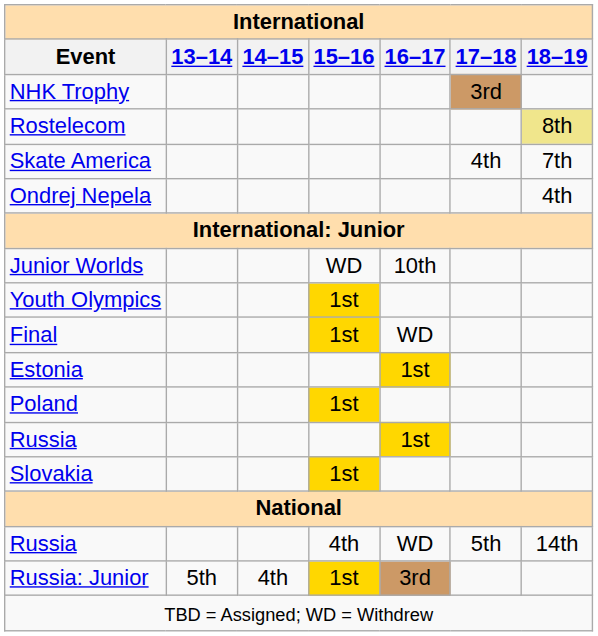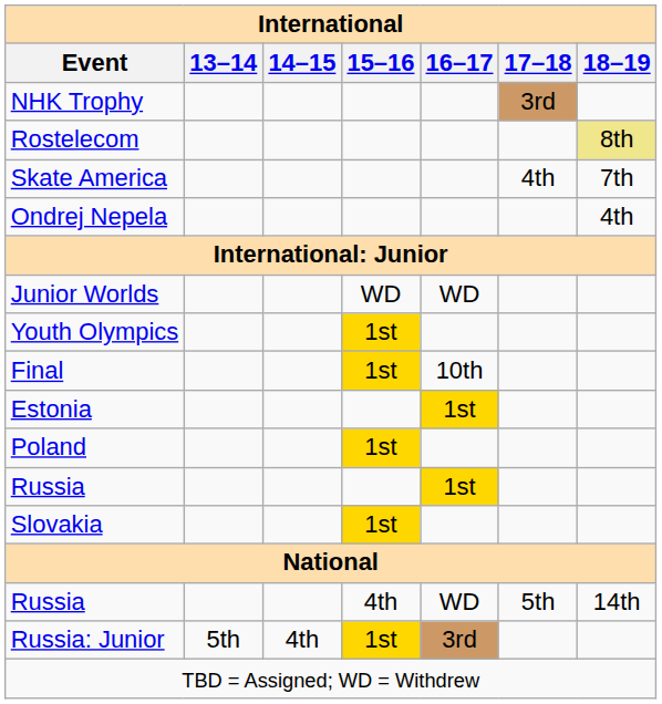 <table class="wikitable" style="text-align:center">
 <tr>
 <th style="background-color: #ffdead; " colspan=7 align=center>International</th>
 </tr>
 <tr>
 <th>Event</th>
 <th><a href='#'>13–14</a></th>
 <th><a href='#'>14–15</a></th>
 <th><a href='#'>15–16</a></th>
 <th><a href='#'>16–17</a></th>
 <th><a href='#'>17–18</a></th>
 <th><a href='#'>18–19</a></th>
 </tr>
 <tr>
 <td align=left> <a href='#'>NHK Trophy</a></td>
 <td></td>
 <td></td>
 <td></td>
 <td></td>
 <td bgcolor="#cc9966">3rd</td>
 <td></td>
 </tr>
 <tr>
 <td align=left> <a href='#'>Rostelecom</a></td>
 <td></td>
 <td></td>
 <td></td>
 <td></td>
 <td></td>
 <td style="background: khaki;">8th</td>
 </tr>
 <tr>
 <td align=left> <a href='#'>Skate America</a></td>
 <td></td>
 <td></td>
 <td></td>
 <td></td>
 <td>4th</td>
 <td>7th</td>
 </tr>
 <tr>
 <td align=left> <a href='#'>Ondrej Nepela</a></td>
 <td></td>
 <td></td>
 <td></td>
 <td></td>
 <td></td>
 <td>4th</td>
 </tr>
 <tr>
 <th style="background-color: #ffdead; " colspan=7 align=center>International: Junior</th>
 </tr>
 <tr>
 <td align=left><a href='#'>Junior Worlds</a></td>
 <td></td>
 <td></td>
 <td>WD</td>
-<td>10th</td>
+<td>WD</td>
 <td></td>
 <td></td>
 </tr>
 <tr>
 <td align=left><a href='#'>Youth Olympics</a></td>
 <td></td>
 <td></td>
 <td bgcolor=gold>1st</td>
 <td></td>
 <td></td>
 <td></td>
 </tr>
 <tr>
 <td align=left> <a href='#'>Final</a></td>
 <td></td>
 <td></td>
 <td bgcolor=gold>1st</td>
-<td>WD</td>
+<td>10th</td>
 <td></td>
 <td></td>
 </tr>
 <tr>
 <td align=left> <a href='#'>Estonia</a></td>
 <td></td>
 <td></td>
 <td></td>
 <td bgcolor=gold>1st</td>
 <td></td>
 <td></td>
 </tr>
 <tr>
 <td align=left> <a href='#'>Poland</a></td>
 <td></td>
 <td></td>
 <td bgcolor=gold>1st</td>
 <td></td>
 <td></td>
 <td></td>
 </tr>
 <tr>
 <td align=left> <a href='#'>Russia</a></td>
 <td></td>
 <td></td>
 <td></td>
 <td bgcolor=gold>1st</td>
 <td></td>
 <td></td>
 </tr>
 <tr>
 <td align=left> <a href='#'>Slovakia</a></td>
 <td></td>
 <td></td>
 <td bgcolor=gold>1st</td>
 <td></td>
 <td></td>
 <td></td>
 </tr>
 <tr>
 <th style="background-color: #ffdead; " colspan=7 align=center>National</th>
 </tr>
 <tr>
 <td align=left><a href='#'>Russia</a></td>
 <td></td>
 <td></td>
 <td>4th</td>
 <td>WD</td>
 <td>5th</td>
 <td>14th</td>
 </tr>
 <tr>
 <td align=left><a href='#'>Russia: Junior</a></td>
 <td>5th</td>
 <td>4th</td>
 <td bgcolor=gold>1st</td>
 <td bgcolor="#cc9966">3rd</td>
 <td></td>
 <td></td>
 </tr>
 <tr>
 <td colspan=7 align=center><small> TBD = Assigned; WD = Withdrew </small></td>
 </tr>
 </table>
